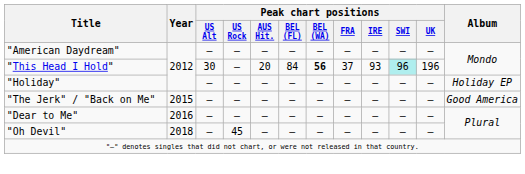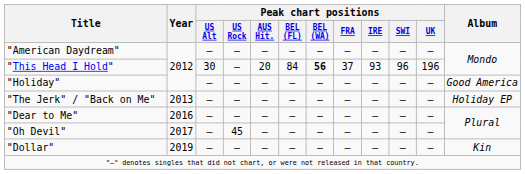 <table class="wikitable">
 <tr>
 <th scope="col" rowspan="2" style="width:16em;">Title</th>
 <th scope="col" rowspan="2">Year</th>
 <th scope="col" colspan="9">Peak chart positions</th>
 <th scope="col" rowspan="2">Album</th>
 </tr>
 <tr>
 <th style="width:3em;font-size:80%;"><a href='#'>US<br>Alt</a><br></th>
 <th style="width:3em;font-size:80%;"><a href='#'>US <br>Rock</a><br></th>
 <th style="width:3em;font-size:80%;"><a href='#'>AUS<br>Hit.</a><br></th>
 <th style="width:3em;font-size:80%;"><a href='#'>BEL<br>(FL)</a><br></th>
 <th style="width:3em;font-size:80%;"><a href='#'>BEL<br>(WA)</a><br></th>
 <th style="width:3em;font-size:80%;"><a href='#'>FRA</a><br></th>
 <th style="width:3em;font-size:80%;"><a href='#'>IRE</a><br></th>
 <th style="width:3em;font-size:80%;"><a href='#'>SWI</a><br></th>
 <th style="width:3em;font-size:80%;"><a href='#'>UK</a><br></th>
 </tr>
 <tr>
 <td>"American Daydream"</td>
 <td align="center" rowspan="3">2012</td>
 <td align="center">—</td>
 <td align="center">—</td>
 <td align="center">—</td>
 <td align="center">—</td>
 <td align="center">—</td>
 <td align="center">—</td>
 <td align="center">—</td>
 <td align="center">—</td>
 <td align="center">—</td>
 <td align="center" rowspan="2"><em>Mondo</em></td>
 </tr>
 <tr>
 <td>"<a href='#'>This Head I Hold</a>"</td>
 <td align="center">30</td>
 <td align="center">—</td>
 <td align="center">20</td>
 <td align="center">84</td>
 <td align="center"><strong>56</strong></td>
 <td align="center">37</td>
 <td align="center">93</td>
-<td align="center" style="background: paleturquoise;">96</td>
+<td align="center">96</td>
 <td align="center">196</td>
 </tr>
 <tr>
 <td>"Holiday"</td>
 <td align="center">—</td>
 <td align="center">—</td>
 <td align="center">—</td>
 <td align="center">—</td>
 <td align="center">—</td>
 <td align="center">—</td>
 <td align="center">—</td>
 <td align="center">—</td>
 <td align="center">—</td>
-<td align="center"><em>Holiday EP</em></td>
+<td align="center"><em>Good America</em></td>
 </tr>
 <tr>
 <td>"The Jerk" / "Back on Me"</td>
-<td align="center">2015</td>
+<td align="center">2013</td>
 <td align="center">—</td>
 <td align="center">—</td>
 <td align="center">—</td>
 <td align="center">—</td>
 <td align="center">—</td>
 <td align="center">—</td>
 <td align="center">—</td>
 <td align="center">—</td>
 <td align="center">—</td>
-<td align="center"><em>Good America</em></td>
+<td align="center"><em>Holiday EP</em></td>
 </tr>
 <tr>
 <td>"Dear to Me"</td>
 <td align="center">2016</td>
 <td align="center">—</td>
 <td align="center">—</td>
 <td align="center">—</td>
 <td align="center">—</td>
 <td align="center">—</td>
 <td align="center">—</td>
 <td align="center">—</td>
 <td align="center">—</td>
 <td align="center">—</td>
 <td align="center" rowspan="2"><em>Plural</em></td>
 </tr>
 <tr>
 <td>"Oh Devil"</td>
-<td align="center">2018</td>
+<td align="center">2017</td>
 <td align="center">—</td>
 <td align="center">45</td>
 <td align="center">—</td>
 <td align="center">—</td>
 <td align="center">—</td>
 <td align="center">—</td>
 <td align="center">—</td>
 <td align="center">—</td>
 <td align="center">—</td>
 </tr>
 <tr>
+<td>"Dollar"</td>
+<td align="center">2019</td>
+<td align="center">—</td>
+<td align="center">—</td>
+<td align="center">—</td>
+<td align="center">—</td>
+<td align="center">—</td>
+<td align="center">—</td>
+<td align="center">—</td>
+<td align="center">—</td>
+<td align="center">—</td>
+<td align="center"><em>Kin</em></td>
+</tr>
+<tr>
 <td colspan="12" style="text-align:center; font-size:8pt;"><small>"—" denotes singles that did not chart, or were not released in that country.</small></td>
 </tr>
 </table>
